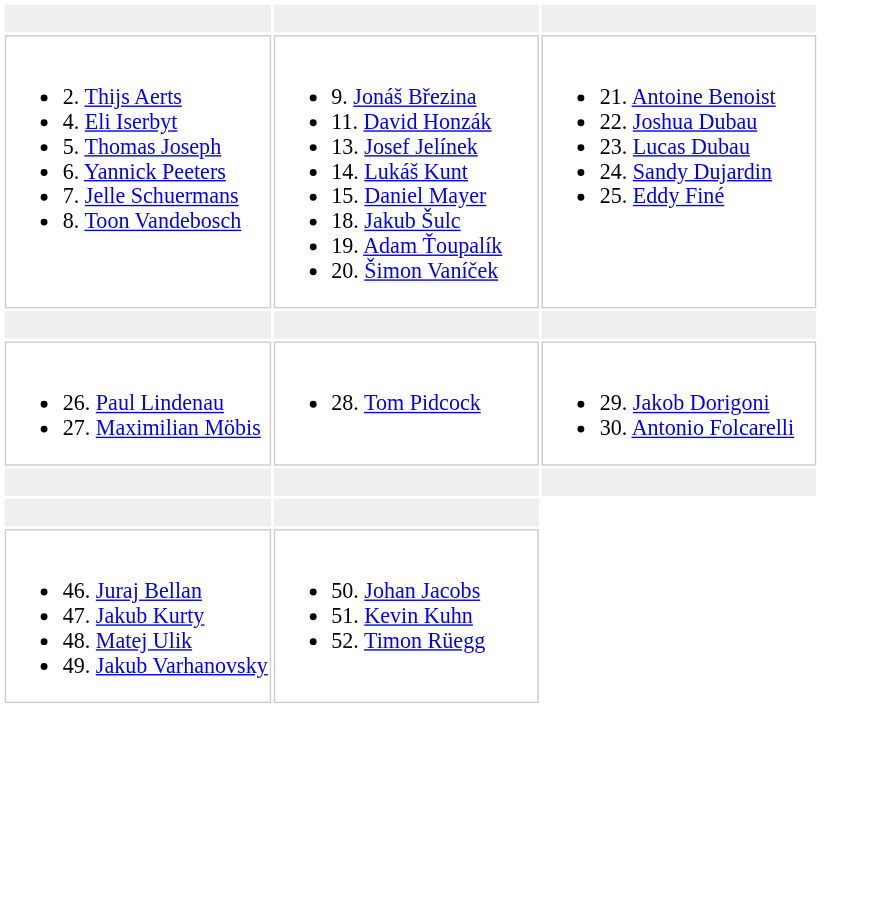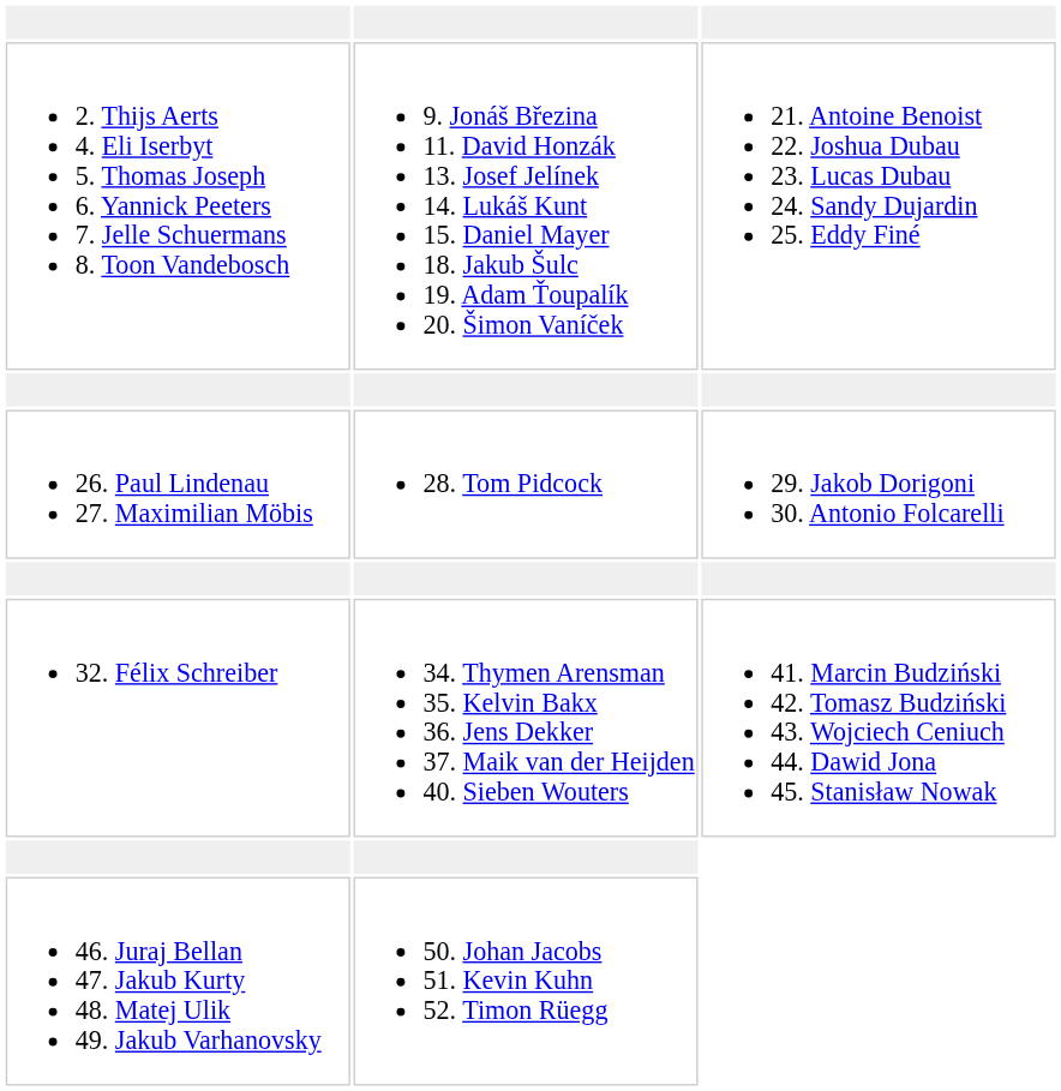 <table>
 <tr align=center bgcolor="#EFEFEF">
 <td width="33%"><br></td>
 <td width="33%"><br></td>
 <td width="34%"><br></td>
 </tr>
 <tr valign="top">
 <td style="border:solid; border-width:1px; border-color:#CCCCCC;"><br><ul><li>2. <a href='#'>Thijs Aerts</a></li><li>4. <a href='#'>Eli Iserbyt</a></li><li>5. <a href='#'>Thomas Joseph</a></li><li>6. <a href='#'>Yannick Peeters</a></li><li>7. <a href='#'>Jelle Schuermans</a></li><li>8. <a href='#'>Toon Vandebosch</a></li></ul></td>
 <td style="border:solid; border-width:1px; border-color:#CCCCCC;"><br><ul><li>9. <a href='#'>Jonáš Březina</a></li><li>11. <a href='#'>David Honzák</a></li><li>13. <a href='#'>Josef Jelínek</a></li><li>14. <a href='#'>Lukáš Kunt</a></li><li>15. <a href='#'>Daniel Mayer</a></li><li>18. <a href='#'>Jakub Šulc</a></li><li>19. <a href='#'>Adam Ťoupalík</a></li><li>20. <a href='#'>Šimon Vaníček</a></li></ul></td>
 <td style="border:solid; border-width:1px; border-color:#CCCCCC;"><br><ul><li>21. <a href='#'>Antoine Benoist</a></li><li>22. <a href='#'>Joshua Dubau</a></li><li>23. <a href='#'>Lucas Dubau</a></li><li>24. <a href='#'>Sandy Dujardin</a></li><li>25. <a href='#'>Eddy Finé</a></li></ul></td>
 </tr>
 <tr align=center bgcolor="#EFEFEF">
 <td><br></td>
 <td width="33%"><br></td>
 <td width="34%"><br></td>
 </tr>
 <tr valign="top">
 <td style="border:solid; border-width:1px; border-color:#CCCCCC;"><br><ul><li>26. <a href='#'>Paul Lindenau</a></li><li>27. <a href='#'>Maximilian Möbis</a></li></ul></td>
 <td style="border:solid; border-width:1px; border-color:#CCCCCC;"><br><ul><li>28. <a href='#'>Tom Pidcock</a></li></ul></td>
 <td style="border:solid; border-width:1px; border-color:#CCCCCC;"><br><ul><li>29. <a href='#'>Jakob Dorigoni</a></li><li>30. <a href='#'>Antonio Folcarelli</a></li></ul></td>
 </tr>
 <tr align=center bgcolor="#EFEFEF">
 <td><br></td>
 <td width="33%"><br></td>
 <td width="34%"><br></td>
 </tr>
+<tr valign="top">
+<td style="border:solid; border-width:1px; border-color:#CCCCCC;"><br><ul><li>32. <a href='#'>Félix Schreiber</a></li></ul></td>
+<td style="border:solid; border-width:1px; border-color:#CCCCCC;"><br><ul><li>34. <a href='#'>Thymen Arensman</a></li><li>35. <a href='#'>Kelvin Bakx</a></li><li>36. <a href='#'>Jens Dekker</a></li><li>37. <a href='#'>Maik van der Heijden</a></li><li>40. <a href='#'>Sieben Wouters</a></li></ul></td>
+<td style="border:solid; border-width:1px; border-color:#CCCCCC;"><br><ul><li>41. <a href='#'>Marcin Budziński</a></li><li>42. <a href='#'>Tomasz Budziński</a></li><li>43. <a href='#'>Wojciech Ceniuch</a></li><li>44. <a href='#'>Dawid Jona</a></li><li>45. <a href='#'>Stanisław Nowak</a></li></ul></td>
+</tr>
 <tr align=center bgcolor="#EFEFEF">
 <td><br></td>
 <td width="33%"><br></td>
 </tr>
 <tr valign="top">
 <td style="border:solid; border-width:1px; border-color:#CCCCCC;"><br><ul><li>46. <a href='#'>Juraj Bellan</a></li><li>47. <a href='#'>Jakub Kurty</a></li><li>48. <a href='#'>Matej Ulik</a></li><li>49. <a href='#'>Jakub Varhanovsky</a></li></ul></td>
 <td style="border:solid; border-width:1px; border-color:#CCCCCC;"><br><ul><li>50. <a href='#'>Johan Jacobs</a></li><li>51. <a href='#'>Kevin Kuhn</a></li><li>52. <a href='#'>Timon Rüegg</a></li></ul></td>
 </tr>
 </table>
